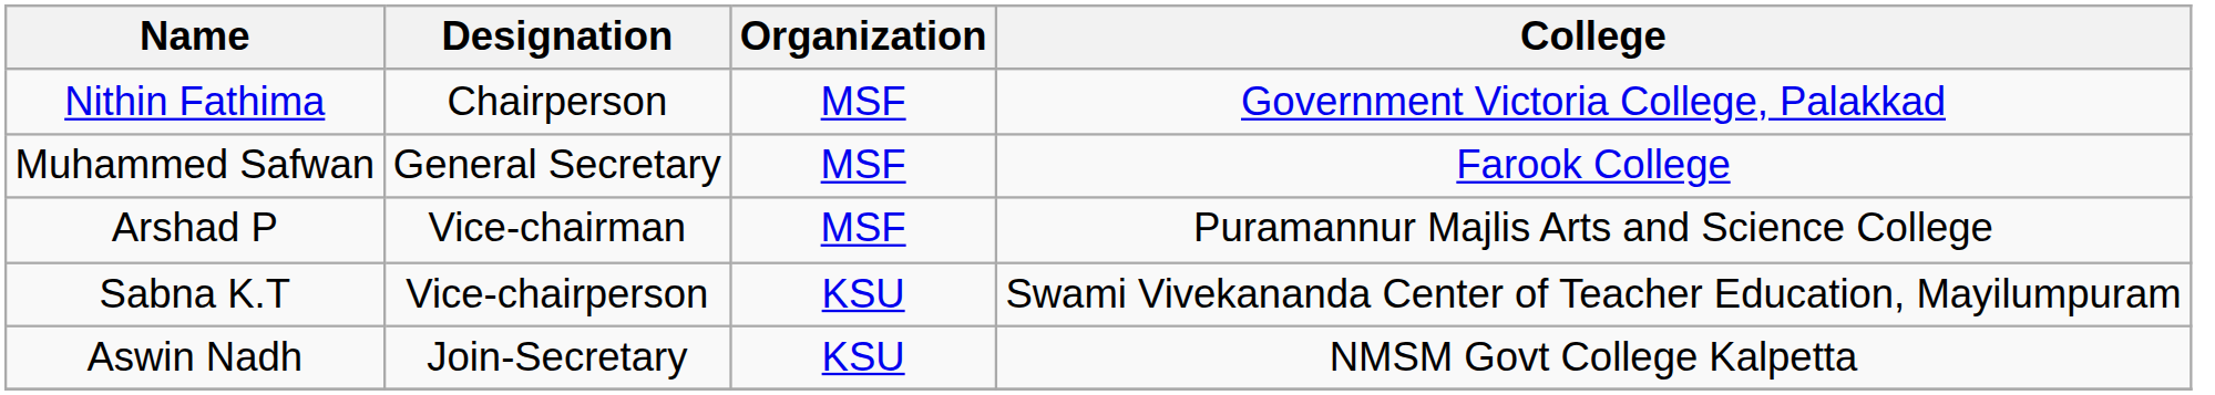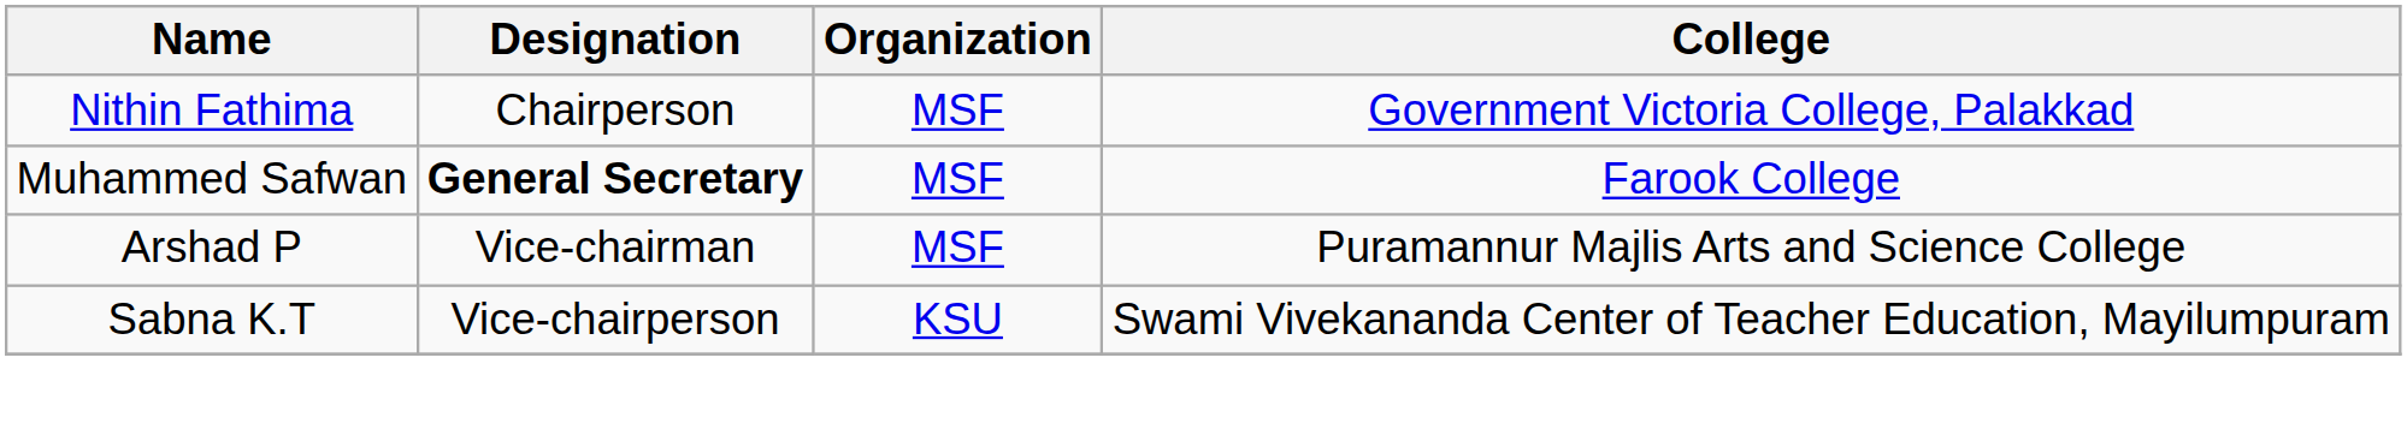 <table class=" wikitable">
 <tr style="background:#ccc; text-align:center;">
 <th>Name</th>
 <th>Designation</th>
 <th>Organization</th>
 <th>College</th>
 </tr>
 <tr style="vertical-align: middle; text-align: center;">
 <td><a href='#'>Nithin Fathima</a></td>
 <td>Chairperson</td>
 <td><a href='#'>MSF</a></td>
 <td><a href='#'>Government Victoria College, Palakkad</a></td>
 </tr>
 <tr style="vertical-align: middle; text-align: center;">
 <td>Muhammed Safwan</td>
-<td>General Secretary</td>
+<td><strong>General Secretary</strong></td>
 <td><a href='#'>MSF</a></td>
 <td><a href='#'>Farook College</a></td>
 </tr>
 <tr style="vertical-align: middle; text-align: center;">
 <td>Arshad P</td>
 <td>Vice-chairman</td>
 <td><a href='#'>MSF</a></td>
 <td>Puramannur Majlis Arts and Science College</td>
 </tr>
 <tr style="vertical-align: middle; text-align: center;">
 <td>Sabna K.T</td>
 <td>Vice-chairperson</td>
 <td><a href='#'>KSU</a></td>
 <td>Swami Vivekananda Center of Teacher Education, Mayilumpuram</td>
 </tr>
 <tr style="vertical-align: middle; text-align: center;">
-<td>Aswin Nadh</td>
-<td>Join-Secretary</td>
-<td><a href='#'>KSU</a></td>
-<td>NMSM Govt College Kalpetta</td>
-</tr>
-<tr style="vertical-align: middle; text-align: center;">
 </tr>
 </table>
